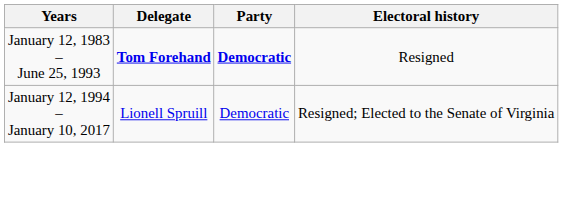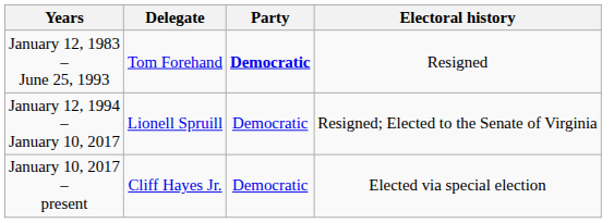 <table class=wikitable style="text-align:center">
 <tr valign=bottom>
 <th>Years</th>
 <th>Delegate</th>
 <th>Party</th>
 <th>Electoral history</th>
 </tr>
 <tr>
 <td nowrap><span>January 12, 1983</span><br>–<br><span>June 25, 1993</span></td>
-<td><strong><a href='#'>Tom Forehand</a></strong></td>
+<td><a href='#'>Tom Forehand</a></td>
 <td><strong><a href='#'>Democratic</a></strong></td>
 <td>Resigned</td>
 </tr>
 <tr>
 <td nowrap><span>January 12, 1994</span><br>–<br><span>January 10, 2017</span></td>
 <td><a href='#'>Lionell Spruill</a></td>
 <td><a href='#'>Democratic</a></td>
 <td>Resigned; Elected to the Senate of Virginia</td>
 </tr>
+<tr>
+<td nowrap><span>January 10, 2017</span><br>–<br><span>present</span></td>
+<td><a href='#'>Cliff Hayes Jr.</a></td>
+<td><a href='#'>Democratic</a></td>
+<td>Elected via special election</td>
+</tr>
 </table>
